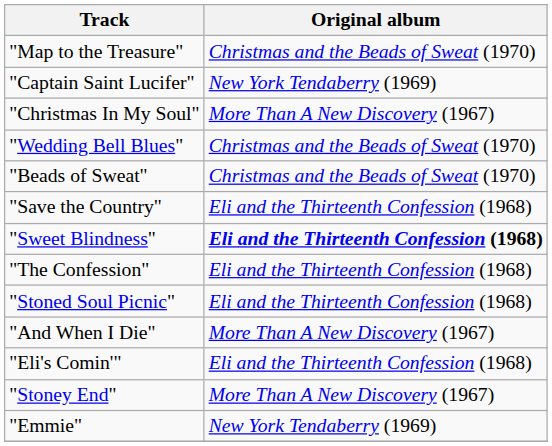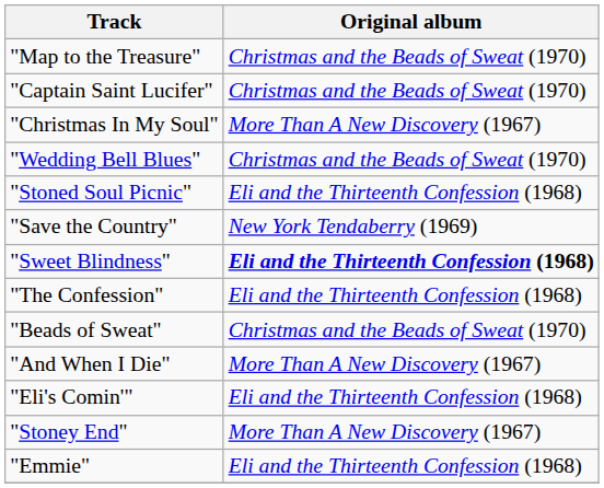 <table class="wikitable">
 <tr>
 <th>Track</th>
 <th>Original album</th>
 </tr>
 <tr>
 <td>"Map to the Treasure"</td>
 <td><em><a href='#'>Christmas and the Beads of Sweat</a></em> (1970)</td>
 </tr>
 <tr>
 <td>"Captain Saint Lucifer"</td>
-<td><em><a href='#'>New York Tendaberry</a></em> (1969)</td>
+<td><em><a href='#'>Christmas and the Beads of Sweat</a></em> (1970)</td>
 </tr>
 <tr>
 <td>"Christmas In My Soul"</td>
 <td><em><a href='#'>More Than A New Discovery</a></em> (1967)</td>
 </tr>
 <tr>
 <td>"<a href='#'>Wedding Bell Blues</a>"</td>
 <td><em><a href='#'>Christmas and the Beads of Sweat</a></em> (1970)</td>
 </tr>
 <tr>
-<td>"Beads of Sweat"</td>
-<td><em><a href='#'>Christmas and the Beads of Sweat</a></em> (1970)</td>
+<td>"<a href='#'>Stoned Soul Picnic</a>"</td>
+<td><em><a href='#'>Eli and the Thirteenth Confession</a></em> (1968)</td>
 </tr>
 <tr>
 <td>"Save the Country"</td>
-<td><em><a href='#'>Eli and the Thirteenth Confession</a></em> (1968)</td>
+<td><em><a href='#'>New York Tendaberry</a></em> (1969)</td>
 </tr>
 <tr>
 <td>"<a href='#'>Sweet Blindness</a>"</td>
 <td><strong><em><a href='#'>Eli and the Thirteenth Confession</a></em> (1968)</strong></td>
 </tr>
 <tr>
 <td>"The Confession"</td>
 <td><em><a href='#'>Eli and the Thirteenth Confession</a></em> (1968)</td>
 </tr>
 <tr>
-<td>"<a href='#'>Stoned Soul Picnic</a>"</td>
-<td><em><a href='#'>Eli and the Thirteenth Confession</a></em> (1968)</td>
+<td>"Beads of Sweat"</td>
+<td><em><a href='#'>Christmas and the Beads of Sweat</a></em> (1970)</td>
 </tr>
 <tr>
 <td>"And When I Die"</td>
 <td><em><a href='#'>More Than A New Discovery</a></em> (1967)</td>
 </tr>
 <tr>
 <td>"Eli's Comin'"</td>
 <td><em><a href='#'>Eli and the Thirteenth Confession</a></em> (1968)</td>
 </tr>
 <tr>
 <td>"<a href='#'>Stoney End</a>"</td>
 <td><em><a href='#'>More Than A New Discovery</a></em> (1967)</td>
 </tr>
 <tr>
 <td>"Emmie"</td>
-<td><em><a href='#'>New York Tendaberry</a></em> (1969)</td>
+<td><em><a href='#'>Eli and the Thirteenth Confession</a></em> (1968)</td>
 </tr>
 <tr>
 </tr>
 </table>
